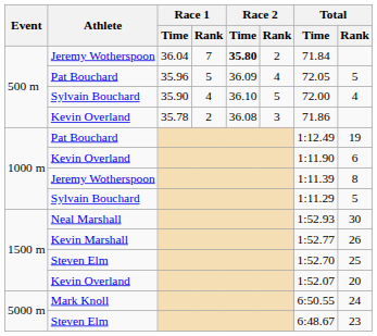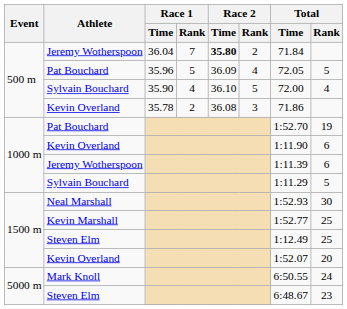 <table class="wikitable" border="1" style="font-size:90%">
 <tr>
 <th rowspan=2>Event</th>
 <th rowspan=2>Athlete</th>
 <th colspan=2>Race 1</th>
 <th colspan=2>Race 2</th>
 <th colspan=2>Total</th>
 </tr>
 <tr>
 <th>Time</th>
 <th>Rank</th>
 <th>Time</th>
 <th>Rank</th>
 <th>Time</th>
 <th>Rank</th>
 </tr>
 <tr>
 <td rowspan=4>500 m</td>
 <td><a href='#'>Jeremy Wotherspoon</a></td>
 <td align=center>36.04</td>
 <td align=center>7</td>
 <td align=center><strong>35.80</strong></td>
 <td align=center>2</td>
 <td align=center>71.84</td>
 <td align=center></td>
 </tr>
 <tr>
 <td><a href='#'>Pat Bouchard</a></td>
 <td align=center>35.96</td>
 <td align=center>5</td>
 <td align=center>36.09</td>
 <td align=center>4</td>
 <td align=center>72.05</td>
 <td align=center>5</td>
 </tr>
 <tr>
 <td><a href='#'>Sylvain Bouchard</a></td>
 <td align=center>35.90</td>
 <td align=center>4</td>
 <td align=center>36.10</td>
 <td align=center>5</td>
 <td align=center>72.00</td>
 <td align=center>4</td>
 </tr>
 <tr>
 <td><a href='#'>Kevin Overland</a></td>
 <td align=center>35.78</td>
 <td align=center>2</td>
 <td align=center>36.08</td>
 <td align=center>3</td>
 <td align=center>71.86</td>
 <td align=center></td>
 </tr>
 <tr>
 <td rowspan=4>1000 m</td>
 <td><a href='#'>Pat Bouchard</a></td>
 <td colspan="4" bgcolor="wheat"></td>
-<td align=center>1:12.49</td>
+<td align=center>1:52.70</td>
 <td align=center>19</td>
 </tr>
 <tr>
 <td><a href='#'>Kevin Overland</a></td>
 <td colspan="4" bgcolor="wheat"></td>
 <td align=center>1:11.90</td>
 <td align=center>6</td>
 </tr>
 <tr>
 <td><a href='#'>Jeremy Wotherspoon</a></td>
 <td colspan="4" bgcolor="wheat"></td>
 <td align=center>1:11.39</td>
-<td align=center>8</td>
+<td align=center>6</td>
 </tr>
 <tr>
 <td><a href='#'>Sylvain Bouchard</a></td>
 <td colspan="4" bgcolor="wheat"></td>
 <td align=center>1:11.29</td>
 <td align=center>5</td>
 </tr>
 <tr>
 <td rowspan=4>1500 m</td>
 <td><a href='#'>Neal Marshall</a></td>
 <td colspan="4" bgcolor="wheat"></td>
 <td align=center>1:52.93</td>
 <td align=center>30</td>
 </tr>
 <tr>
 <td><a href='#'>Kevin Marshall</a></td>
 <td colspan="4" bgcolor="wheat"></td>
 <td align=center>1:52.77</td>
-<td align=center>26</td>
+<td align=center>25</td>
 </tr>
 <tr>
 <td><a href='#'>Steven Elm</a></td>
 <td colspan="4" bgcolor="wheat"></td>
-<td align=center>1:52.70</td>
+<td align=center>1:12.49</td>
 <td align=center>25</td>
 </tr>
 <tr>
 <td><a href='#'>Kevin Overland</a></td>
 <td colspan="4" bgcolor="wheat"></td>
 <td align=center>1:52.07</td>
 <td align=center>20</td>
 </tr>
 <tr>
 <td rowspan=2>5000 m</td>
 <td><a href='#'>Mark Knoll</a></td>
 <td colspan="4" bgcolor="wheat"></td>
 <td align=center>6:50.55</td>
 <td align=center>24</td>
 </tr>
 <tr>
 <td><a href='#'>Steven Elm</a></td>
 <td colspan="4" bgcolor="wheat"></td>
 <td align=center>6:48.67</td>
 <td align=center>23</td>
 </tr>
 </table>
